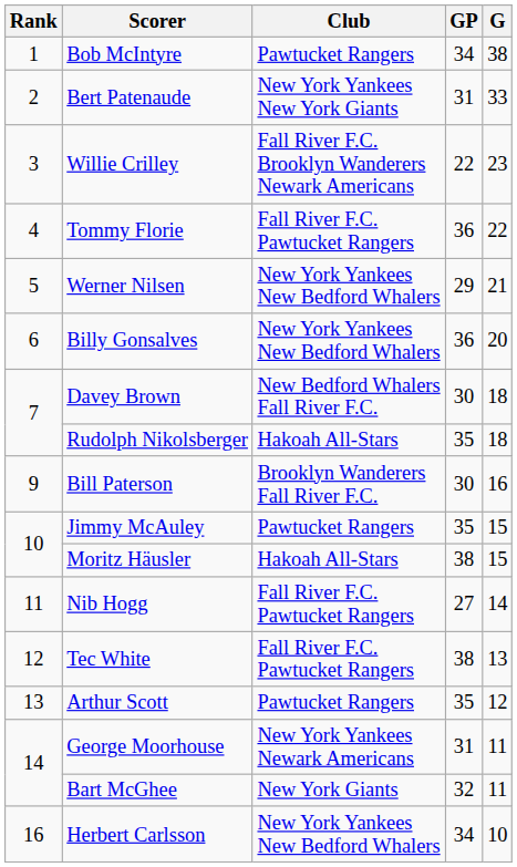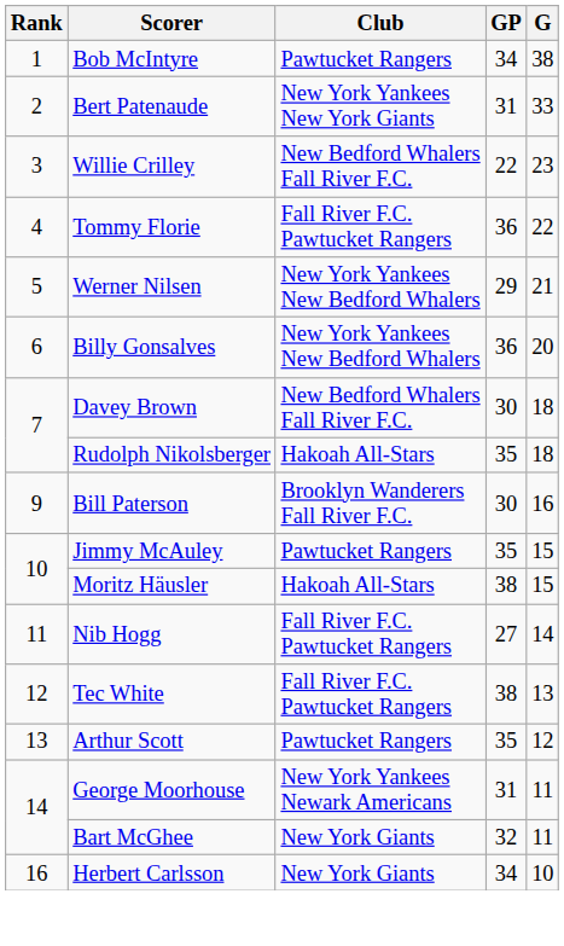 <table class="wikitable">
 <tr>
 <th>Rank</th>
 <th>Scorer</th>
 <th>Club</th>
 <th>GP</th>
 <th>G</th>
 </tr>
 <tr>
 <td align=center>1</td>
 <td><a href='#'>Bob McIntyre</a></td>
 <td><a href='#'>Pawtucket Rangers</a></td>
 <td align=center>34</td>
 <td align=center>38</td>
 </tr>
 <tr>
 <td align=center>2</td>
 <td><a href='#'>Bert Patenaude</a></td>
 <td><a href='#'>New York Yankees</a><br><a href='#'>New York Giants</a></td>
 <td align=center>31</td>
 <td align=center>33</td>
 </tr>
 <tr>
 <td align=center>3</td>
 <td><a href='#'>Willie Crilley</a></td>
-<td><a href='#'>Fall River F.C.</a><br><a href='#'>Brooklyn Wanderers</a><br><a href='#'>Newark Americans</a></td>
+<td><a href='#'>New Bedford Whalers</a><br><a href='#'>Fall River F.C.</a></td>
 <td align=center>22</td>
 <td align=center>23</td>
 </tr>
 <tr>
 <td align=center>4</td>
 <td><a href='#'>Tommy Florie</a></td>
 <td><a href='#'>Fall River F.C.</a><br><a href='#'>Pawtucket Rangers</a></td>
 <td align=center>36</td>
 <td align=center>22</td>
 </tr>
 <tr>
 <td align=center>5</td>
 <td><a href='#'>Werner Nilsen</a></td>
 <td><a href='#'>New York Yankees</a><br><a href='#'>New Bedford Whalers</a></td>
 <td align=center>29</td>
 <td align=center>21</td>
 </tr>
 <tr>
 <td align=center>6</td>
 <td><a href='#'>Billy Gonsalves</a></td>
 <td><a href='#'>New York Yankees</a><br><a href='#'>New Bedford Whalers</a></td>
 <td align=center>36</td>
 <td align=center>20</td>
 </tr>
 <tr>
 <td rowspan="2" align=center>7</td>
 <td><a href='#'>Davey Brown</a></td>
 <td><a href='#'>New Bedford Whalers</a><br><a href='#'>Fall River F.C.</a></td>
 <td align=center>30</td>
 <td align=center>18</td>
 </tr>
 <tr>
 <td><a href='#'>Rudolph Nikolsberger</a></td>
 <td><a href='#'>Hakoah All-Stars</a></td>
 <td align=center>35</td>
 <td align=center>18</td>
 </tr>
 <tr>
 <td align=center>9</td>
 <td><a href='#'>Bill Paterson</a></td>
 <td><a href='#'>Brooklyn Wanderers</a><br><a href='#'>Fall River F.C.</a></td>
 <td align=center>30</td>
 <td align=center>16</td>
 </tr>
 <tr>
 <td rowspan="2" align=center>10</td>
 <td><a href='#'>Jimmy McAuley</a></td>
 <td><a href='#'>Pawtucket Rangers</a></td>
 <td align=center>35</td>
 <td align=center>15</td>
 </tr>
 <tr>
 <td><a href='#'>Moritz Häusler</a></td>
 <td><a href='#'>Hakoah All-Stars</a></td>
 <td align=center>38</td>
 <td align=center>15</td>
 </tr>
 <tr>
 <td align=center>11</td>
 <td><a href='#'>Nib Hogg</a></td>
 <td><a href='#'>Fall River F.C.</a><br><a href='#'>Pawtucket Rangers</a></td>
 <td align=center>27</td>
 <td align=center>14</td>
 </tr>
 <tr>
 <td align=center>12</td>
 <td><a href='#'>Tec White</a></td>
 <td><a href='#'>Fall River F.C.</a><br><a href='#'>Pawtucket Rangers</a></td>
 <td align=center>38</td>
 <td align=center>13</td>
 </tr>
 <tr>
 <td align=center>13</td>
 <td><a href='#'>Arthur Scott</a></td>
 <td><a href='#'>Pawtucket Rangers</a></td>
 <td align=center>35</td>
 <td align=center>12</td>
 </tr>
 <tr>
 <td rowspan="2" align=center>14</td>
 <td><a href='#'>George Moorhouse</a></td>
 <td><a href='#'>New York Yankees</a><br><a href='#'>Newark Americans</a></td>
 <td align=center>31</td>
 <td align=center>11</td>
 </tr>
 <tr>
 <td><a href='#'>Bart McGhee</a></td>
 <td><a href='#'>New York Giants</a></td>
 <td align=center>32</td>
 <td align=center>11</td>
 </tr>
 <tr>
 <td align=center>16</td>
 <td><a href='#'>Herbert Carlsson</a></td>
-<td><a href='#'>New York Yankees</a><br><a href='#'>New Bedford Whalers</a></td>
+<td><a href='#'>New York Giants</a></td>
 <td align=center>34</td>
 <td align=center>10</td>
 </tr>
 </table>
